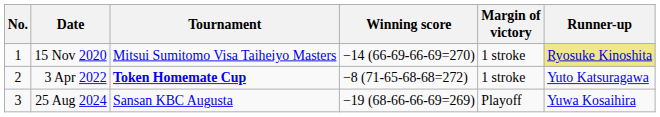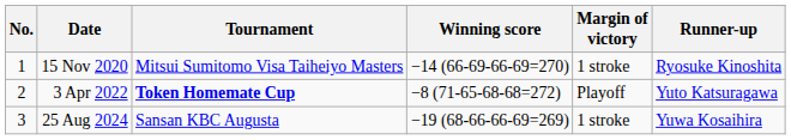 <table class="wikitable" style="font-size:95%;">
 <tr>
 <th>No.</th>
 <th>Date</th>
 <th>Tournament</th>
 <th>Winning score</th>
 <th>Margin of<br>victory</th>
 <th>Runner-up</th>
 </tr>
 <tr>
 <td align=center>1</td>
 <td align=right>15 Nov <a href='#'>2020</a></td>
 <td><a href='#'>Mitsui Sumitomo Visa Taiheiyo Masters</a></td>
 <td>−14 (66-69-66-69=270)</td>
 <td>1 stroke</td>
-<td style="background: khaki;"> <a href='#'>Ryosuke Kinoshita</a></td>
+<td> <a href='#'>Ryosuke Kinoshita</a></td>
 </tr>
 <tr>
 <td align=center>2</td>
 <td align=right>3 Apr <a href='#'>2022</a></td>
 <td><strong><a href='#'>Token Homemate Cup</a></strong></td>
 <td>−8 (71-65-68-68=272)</td>
-<td>1 stroke</td>
+<td>Playoff</td>
 <td> <a href='#'>Yuto Katsuragawa</a></td>
 </tr>
 <tr>
 <td align=center>3</td>
 <td align=right>25 Aug <a href='#'>2024</a></td>
 <td><a href='#'>Sansan KBC Augusta</a></td>
 <td>−19 (68-66-66-69=269)</td>
-<td>Playoff</td>
+<td>1 stroke</td>
 <td> <a href='#'>Yuwa Kosaihira</a></td>
 </tr>
 </table>
